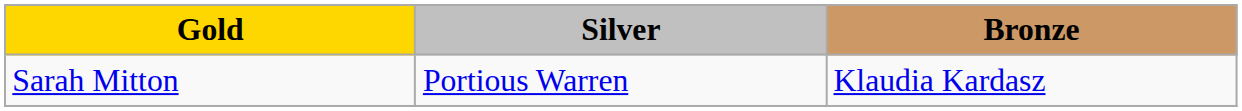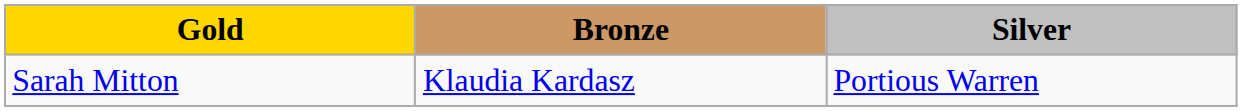 <table class="wikitable" style="text-align:left">
 <tr align="center">
 <td width=200 bgcolor=gold><strong>Gold</strong></td>
+<td width=200 bgcolor=CC9966><strong>Bronze</strong></td>
 <td width=200 bgcolor=silver><strong>Silver</strong></td>
-<td width=200 bgcolor=CC9966><strong>Bronze</strong></td>
 </tr>
 <tr>
 <td><a href='#'>Sarah Mitton</a><br></td>
+<td><a href='#'>Klaudia Kardasz</a><br></td>
 <td><a href='#'>Portious Warren</a><br></td>
-<td><a href='#'>Klaudia Kardasz</a><br></td>
 </tr>
 </table>
